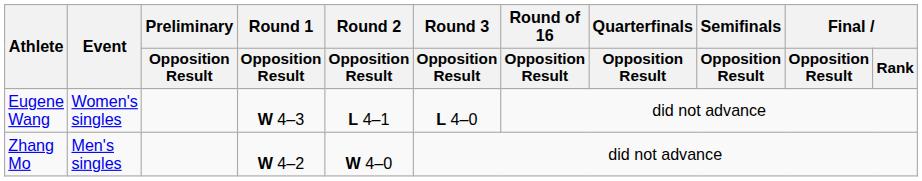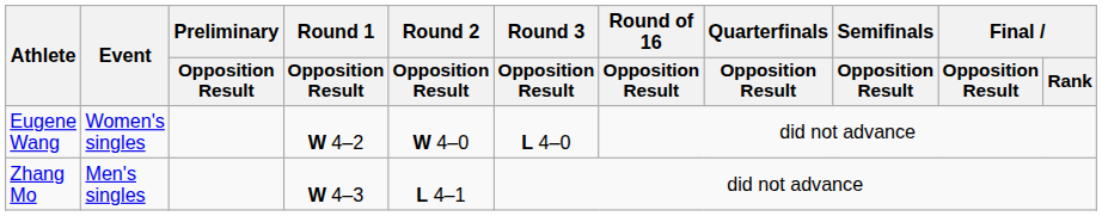 <table class="wikitable" style="font-size:90%;">
 <tr>
 <th rowspan=2>Athlete</th>
 <th rowspan=2>Event</th>
 <th>Preliminary</th>
 <th>Round 1</th>
 <th>Round 2</th>
 <th>Round 3</th>
 <th>Round of 16</th>
 <th>Quarterfinals</th>
 <th>Semifinals</th>
 <th colspan=2>Final / </th>
 </tr>
 <tr style="font-size:95%">
 <th>Opposition<br>Result</th>
 <th>Opposition<br>Result</th>
 <th>Opposition<br>Result</th>
 <th>Opposition<br>Result</th>
 <th>Opposition<br>Result</th>
 <th>Opposition<br>Result</th>
 <th>Opposition<br>Result</th>
 <th>Opposition<br>Result</th>
 <th>Rank</th>
 </tr>
 <tr align=center>
 <td align=left><a href='#'>Eugene Wang</a></td>
 <td align=left><a href='#'>Women's singles</a></td>
 <td></td>
-<td><br><strong>W</strong> 4–3</td>
-<td><br><strong>L</strong> 4–1</td>
+<td><br><strong>W</strong> 4–2</td>
+<td><br><strong>W</strong> 4–0</td>
 <td><br><strong>L</strong> 4–0</td>
 <td colspan=5>did not advance</td>
 </tr>
 <tr align=center>
 <td align=left><a href='#'>Zhang Mo</a></td>
 <td align=left><a href='#'>Men's singles</a></td>
 <td></td>
-<td><br><strong>W</strong> 4–2</td>
-<td><br><strong>W</strong> 4–0</td>
+<td><br><strong>W</strong> 4–3</td>
+<td><br><strong>L</strong> 4–1</td>
 <td colspan=6>did not advance</td>
 </tr>
 </table>
